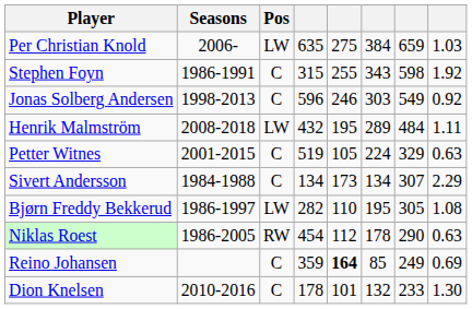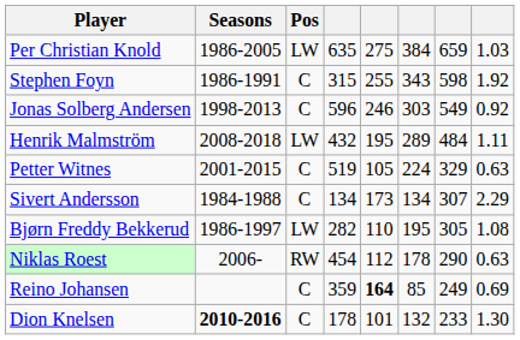 <table class="wikitable" style="text-align:center">
 <tr>
 <th class=unsortable>Player</th>
 <th class=unsortable>Seasons</th>
 <th class=unsortable>Pos</th>
 <th></th>
 <th></th>
 <th></th>
 <th></th>
 <th></th>
 </tr>
 <tr>
 <td style="text-align:left;"><a href='#'>Per Christian Knold</a></td>
-<td>2006-</td>
+<td>1986-2005</td>
 <td>LW</td>
 <td>635</td>
 <td>275</td>
 <td>384</td>
 <td>659</td>
 <td>1.03</td>
 </tr>
 <tr>
 <td style="text-align:left;"><a href='#'>Stephen Foyn</a></td>
 <td>1986-1991</td>
 <td>C</td>
 <td>315</td>
 <td>255</td>
 <td>343</td>
 <td>598</td>
 <td>1.92</td>
 </tr>
 <tr>
 <td style="text-align:left;"><a href='#'>Jonas Solberg Andersen</a></td>
 <td>1998-2013</td>
 <td>C</td>
 <td>596</td>
 <td>246</td>
 <td>303</td>
 <td>549</td>
 <td>0.92</td>
 </tr>
 <tr>
 <td style="text-align:left;"><a href='#'>Henrik Malmström</a></td>
 <td>2008-2018</td>
 <td>LW</td>
 <td>432</td>
 <td>195</td>
 <td>289</td>
 <td>484</td>
 <td>1.11</td>
 </tr>
 <tr>
 <td style="text-align:left;"><a href='#'>Petter Witnes</a></td>
 <td>2001-2015</td>
 <td>C</td>
 <td>519</td>
 <td>105</td>
 <td>224</td>
 <td>329</td>
 <td>0.63</td>
 </tr>
 <tr>
 <td style="text-align:left;"><a href='#'>Sivert Andersson</a></td>
 <td>1984-1988</td>
 <td>C</td>
 <td>134</td>
 <td>173</td>
 <td>134</td>
 <td>307</td>
 <td>2.29</td>
 </tr>
 <tr>
 <td style="text-align:left;"><a href='#'>Bjørn Freddy Bekkerud</a></td>
 <td>1986-1997</td>
 <td>LW</td>
 <td>282</td>
 <td>110</td>
 <td>195</td>
 <td>305</td>
 <td>1.08</td>
 </tr>
 <tr>
 <td style="text-align:left;background:#CCFFCC"><a href='#'>Niklas Roest</a></td>
-<td>1986-2005</td>
+<td>2006-</td>
 <td>RW</td>
 <td>454</td>
 <td>112</td>
 <td>178</td>
 <td>290</td>
 <td>0.63</td>
 </tr>
 <tr>
 <td style="text-align:left;"><a href='#'>Reino Johansen</a></td>
 <td></td>
 <td>C</td>
 <td>359</td>
 <td><strong>164</strong></td>
 <td>85</td>
 <td>249</td>
 <td>0.69</td>
 </tr>
 <tr>
 <td style="text-align:left;"><a href='#'>Dion Knelsen</a></td>
-<td>2010-2016</td>
+<td><strong>2010-2016</strong></td>
 <td>C</td>
 <td>178</td>
 <td>101</td>
 <td>132</td>
 <td>233</td>
 <td>1.30</td>
 </tr>
 </table>
